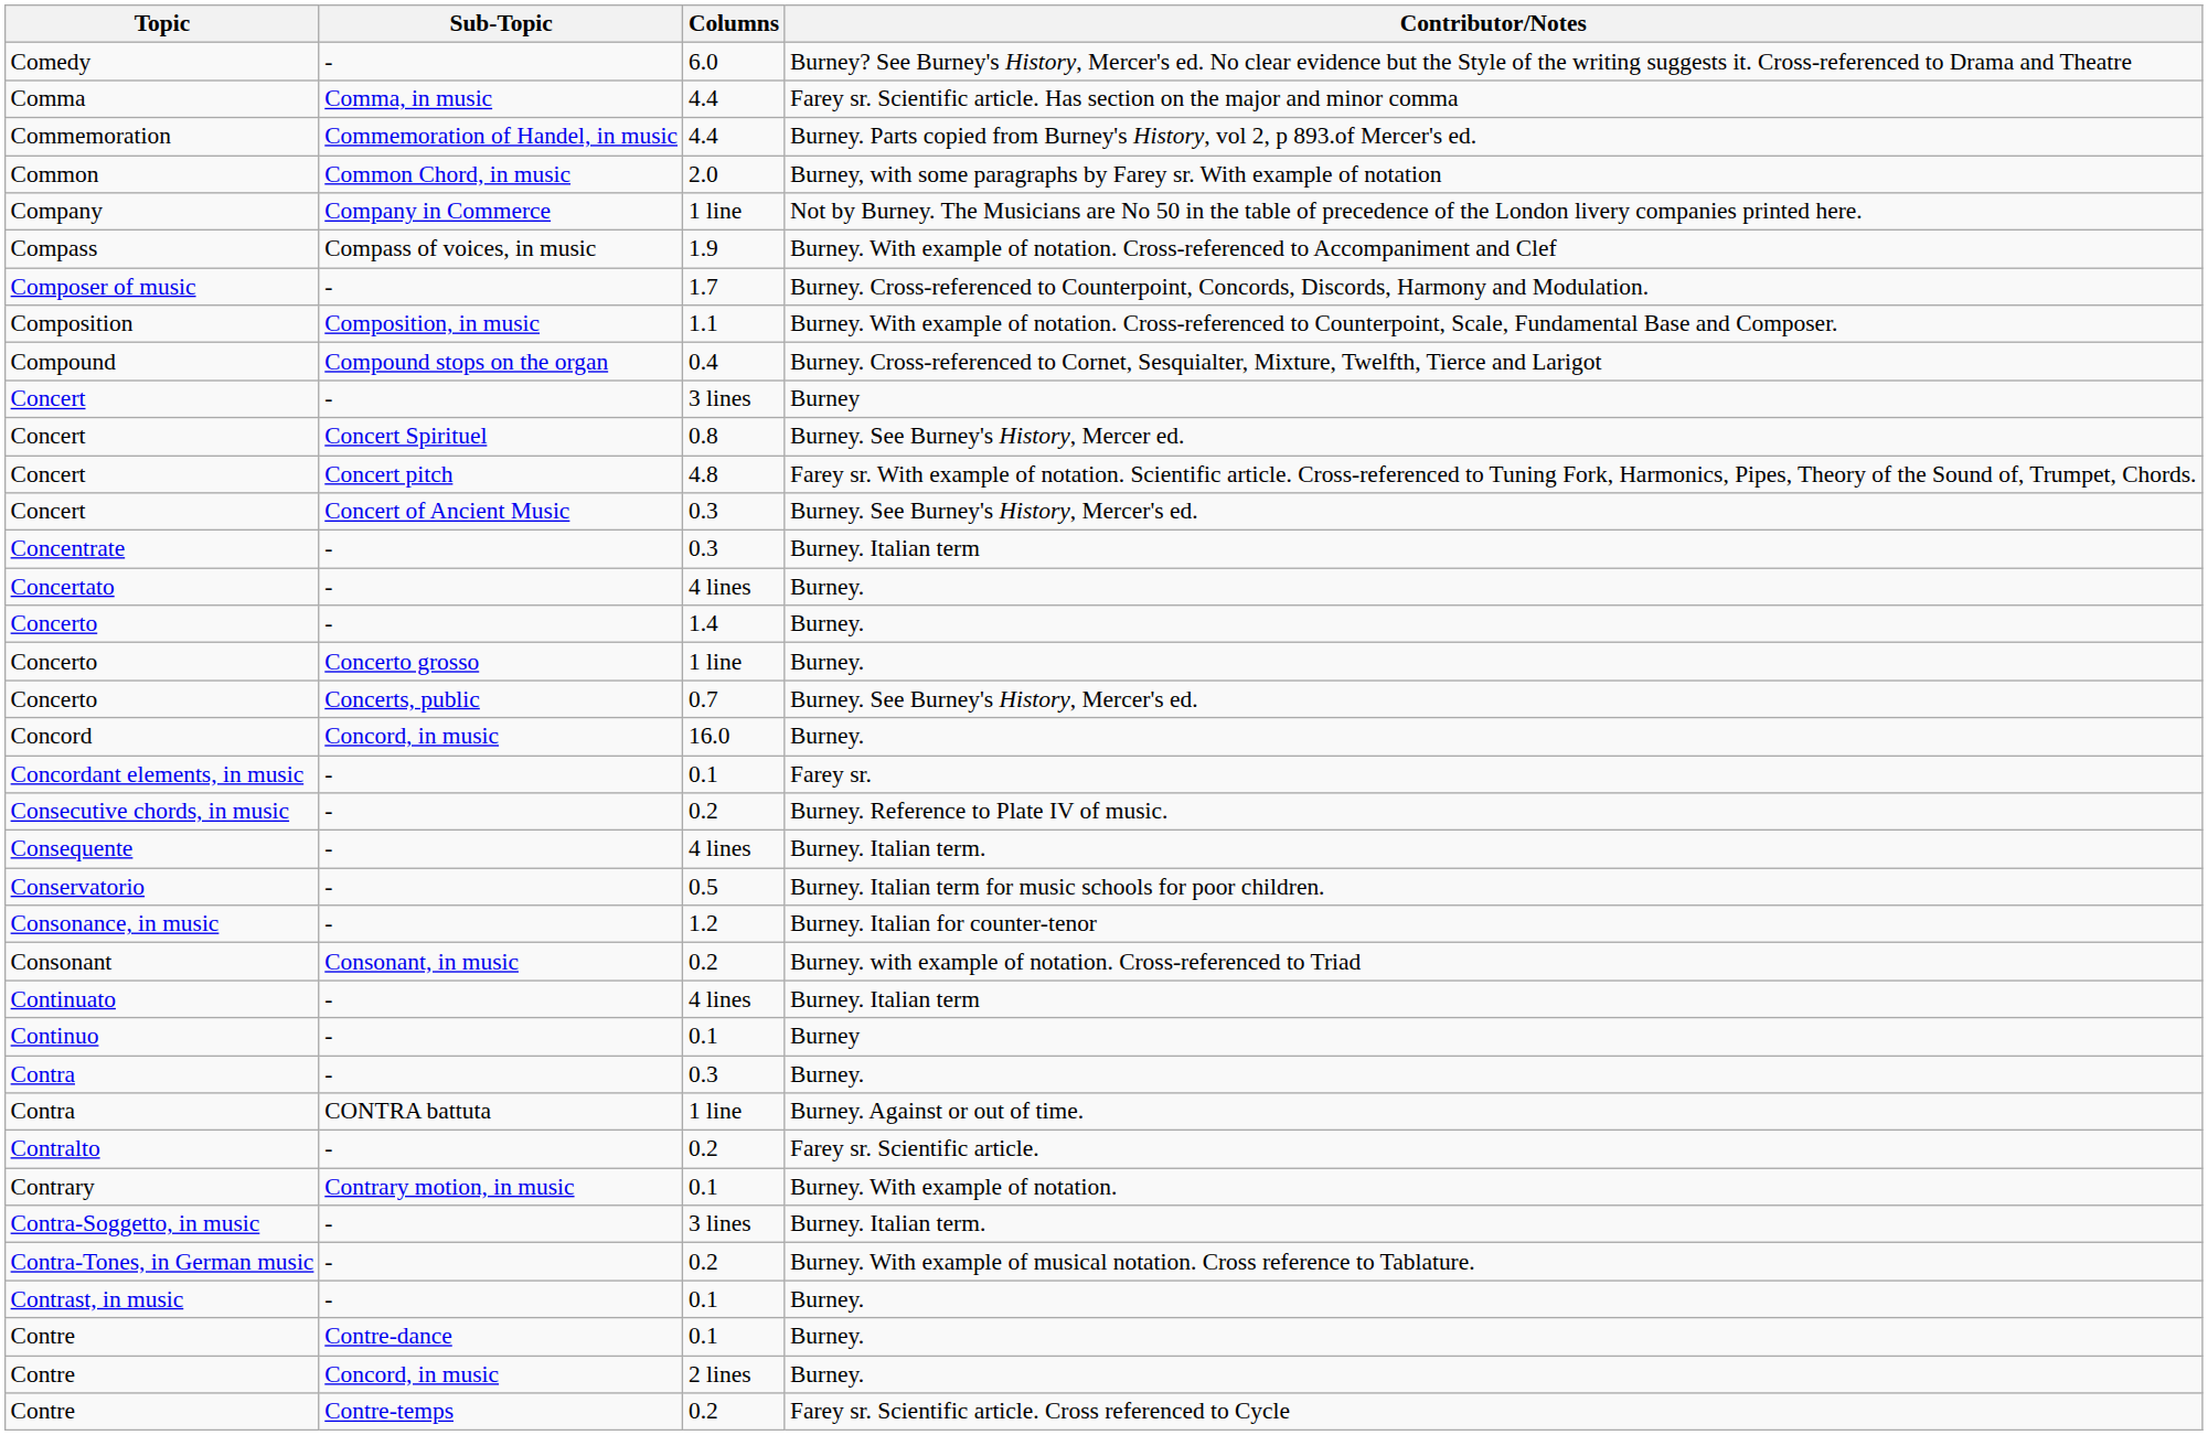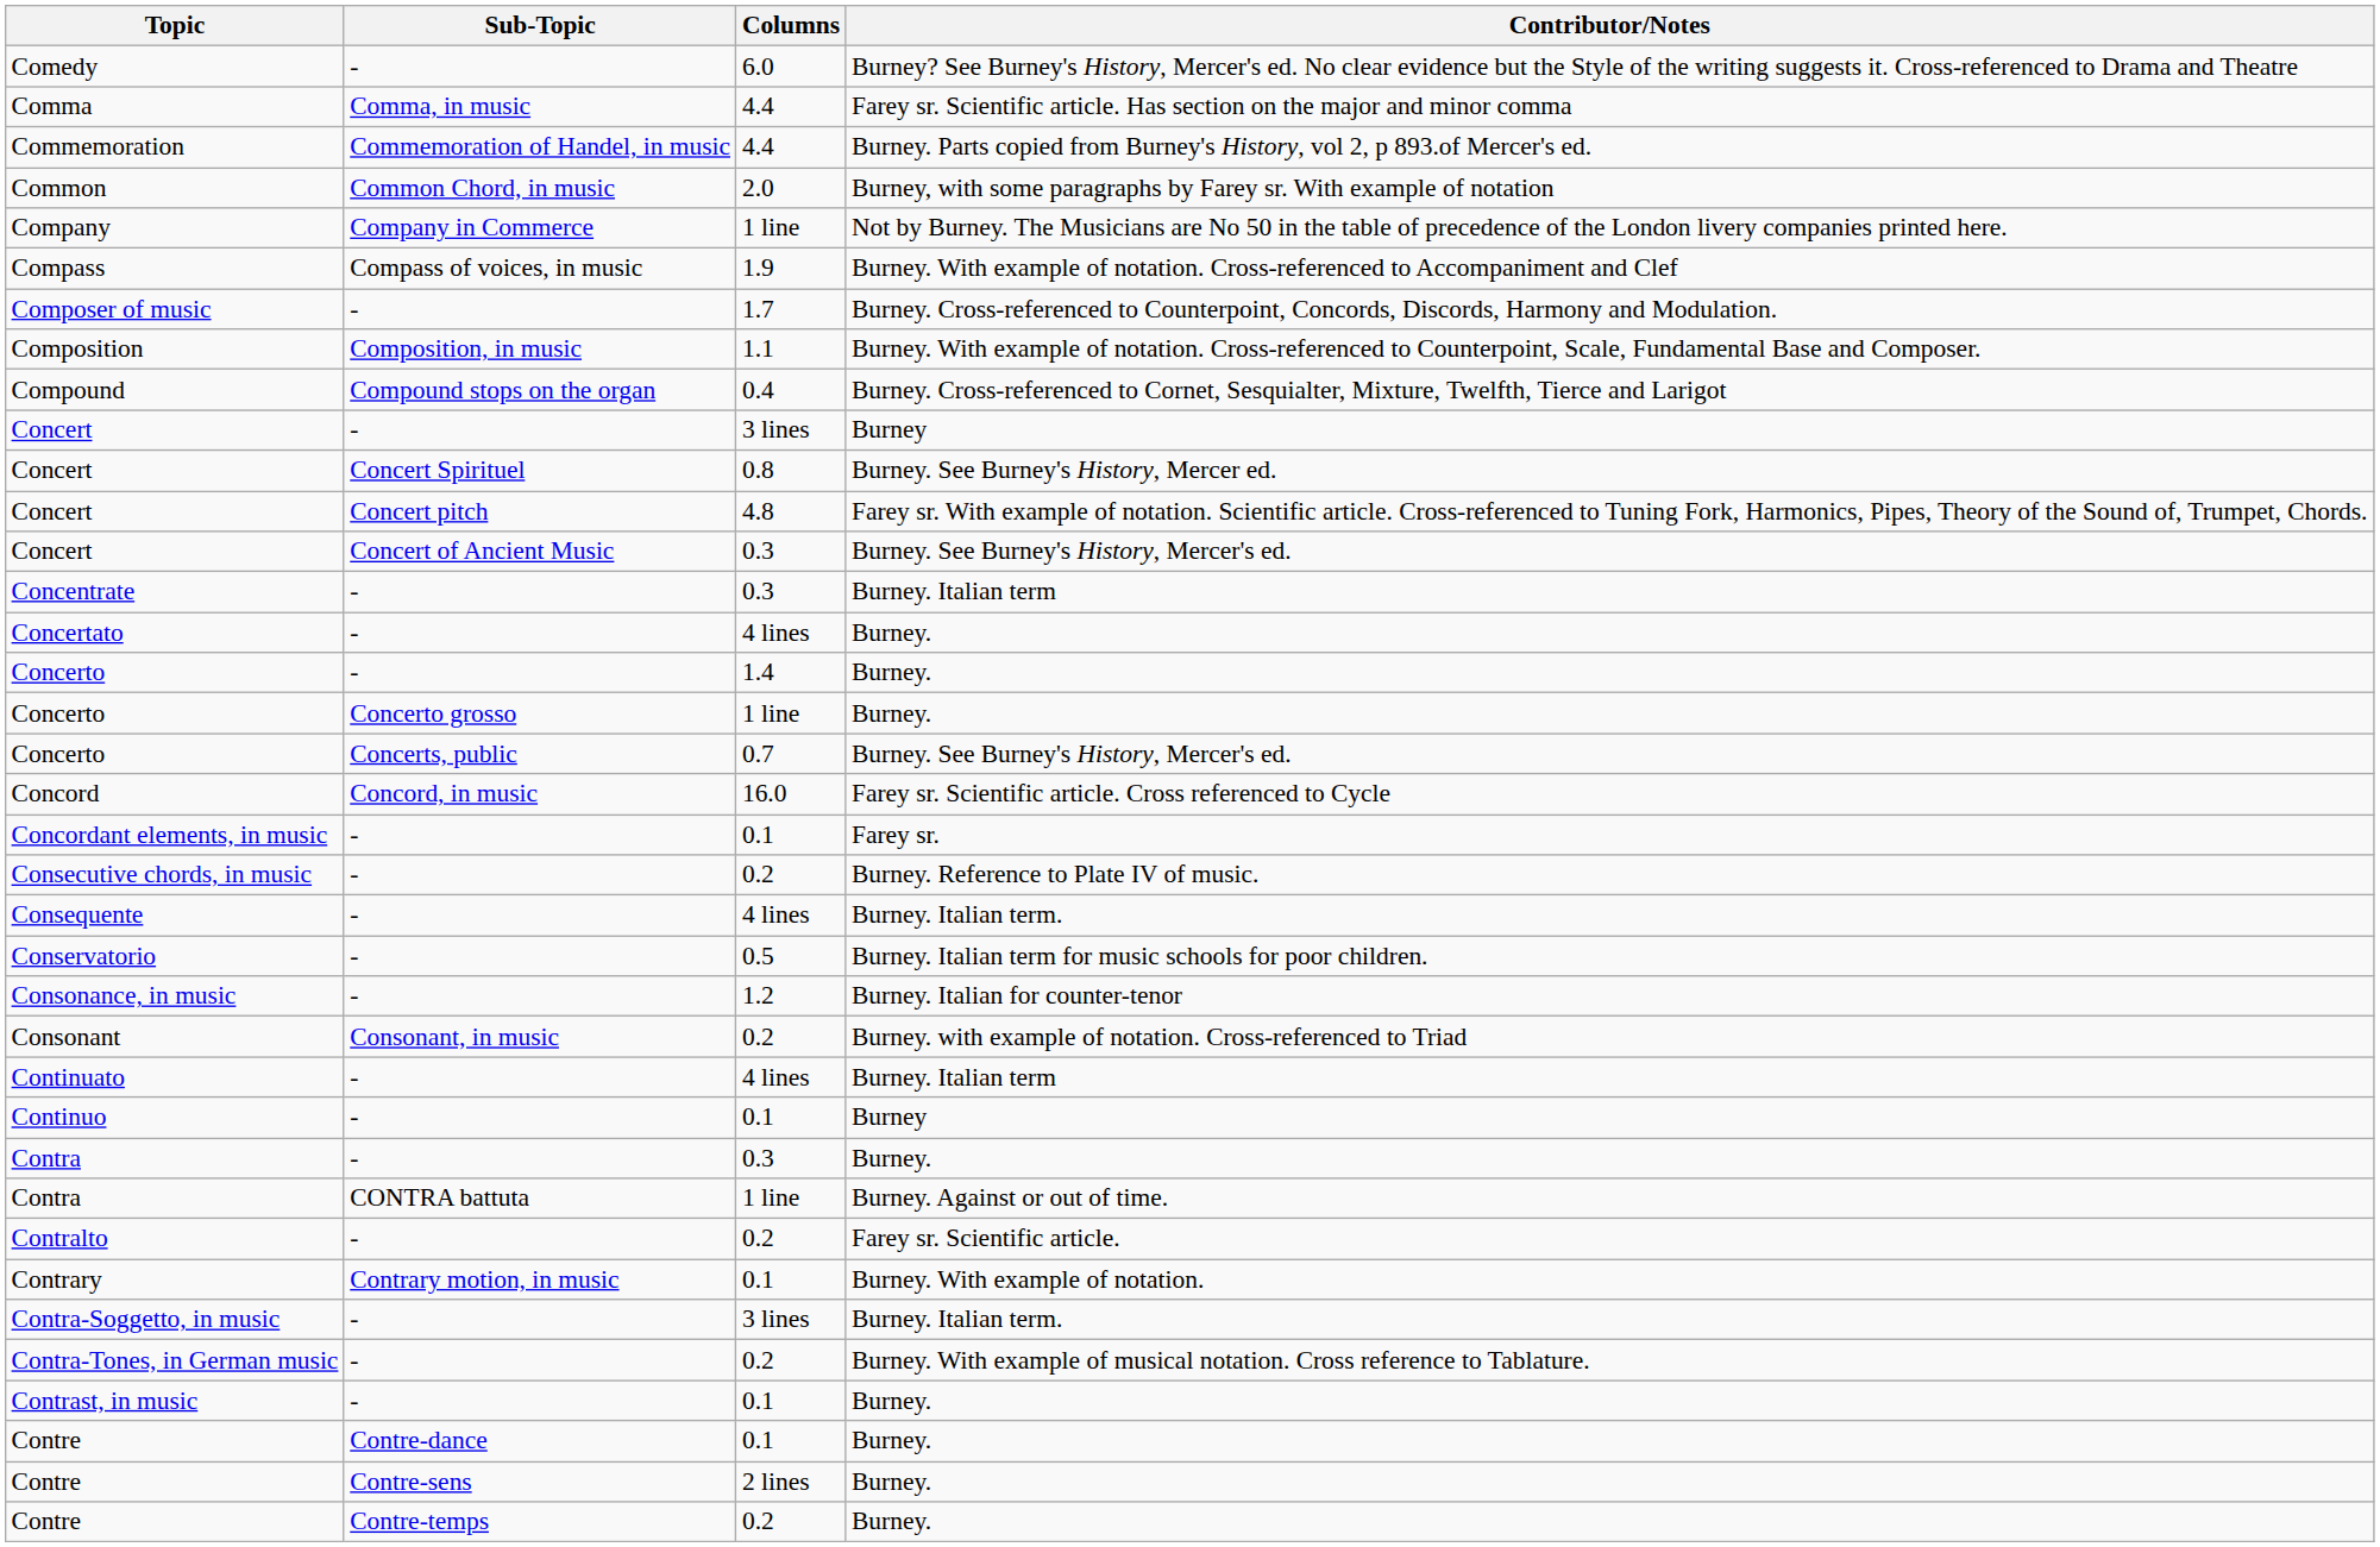 <table class="wikitable">
 <tr>
 <th>Topic</th>
 <th>Sub-Topic</th>
 <th>Columns</th>
 <th>Contributor/Notes</th>
 </tr>
 <tr>
 <td>Comedy</td>
 <td>-</td>
 <td>6.0</td>
 <td>Burney? See Burney's <em>History</em>, Mercer's ed. No clear evidence but the Style of the writing suggests it. Cross-referenced to Drama and Theatre</td>
 </tr>
 <tr>
 <td>Comma</td>
 <td><a href='#'>Comma, in music</a></td>
 <td>4.4</td>
 <td>Farey sr.  Scientific article. Has section on the major and minor comma</td>
 </tr>
 <tr>
 <td>Commemoration</td>
 <td><a href='#'>Commemoration of Handel, in music</a></td>
 <td>4.4</td>
 <td>Burney. Parts copied from Burney's <em>History</em>, vol 2, p 893.of Mercer's ed.</td>
 </tr>
 <tr>
 <td>Common</td>
 <td><a href='#'>Common Chord, in music</a></td>
 <td>2.0</td>
 <td>Burney, with some paragraphs by Farey sr. With example of notation</td>
 </tr>
 <tr>
 <td>Company</td>
 <td><a href='#'>Company in Commerce</a></td>
 <td>1 line</td>
 <td>Not by Burney. The Musicians are No 50 in the table of precedence of the London livery companies printed here.</td>
 </tr>
 <tr>
 <td>Compass</td>
 <td>Compass of voices, in music</td>
 <td>1.9</td>
 <td>Burney. With example of notation. Cross-referenced to Accompaniment and Clef</td>
 </tr>
 <tr>
 <td><a href='#'>Composer of music</a></td>
 <td>-</td>
 <td>1.7</td>
 <td>Burney. Cross-referenced to Counterpoint, Concords, Discords, Harmony and Modulation.</td>
 </tr>
 <tr>
 <td>Composition</td>
 <td><a href='#'>Composition, in music</a></td>
 <td>1.1</td>
 <td>Burney. With example of notation. Cross-referenced to Counterpoint, Scale, Fundamental Base and Composer.</td>
 </tr>
 <tr>
 <td>Compound</td>
 <td><a href='#'>Compound stops on the organ</a></td>
 <td>0.4</td>
 <td>Burney. Cross-referenced to Cornet, Sesquialter, Mixture, Twelfth, Tierce and Larigot</td>
 </tr>
 <tr>
 <td><a href='#'>Concert</a></td>
 <td>-</td>
 <td>3 lines</td>
 <td>Burney</td>
 </tr>
 <tr>
 <td>Concert</td>
 <td><a href='#'>Concert Spirituel</a></td>
 <td>0.8</td>
 <td>Burney. See Burney's <em>History</em>, Mercer ed.</td>
 </tr>
 <tr>
 <td>Concert</td>
 <td><a href='#'>Concert pitch</a></td>
 <td>4.8</td>
 <td>Farey sr. With example of notation. Scientific article. Cross-referenced to Tuning Fork, Harmonics, Pipes, Theory of the Sound of, Trumpet, Chords.</td>
 </tr>
 <tr>
 <td>Concert</td>
 <td><a href='#'>Concert of Ancient Music</a></td>
 <td>0.3</td>
 <td>Burney. See Burney's <em>History</em>, Mercer's ed.</td>
 </tr>
 <tr>
 <td><a href='#'>Concentrate</a></td>
 <td>-</td>
 <td>0.3</td>
 <td>Burney. Italian term</td>
 </tr>
 <tr>
 <td><a href='#'>Concertato</a></td>
 <td>-</td>
 <td>4 lines</td>
 <td>Burney.</td>
 </tr>
 <tr>
 <td><a href='#'>Concerto</a></td>
 <td>-</td>
 <td>1.4</td>
 <td>Burney.</td>
 </tr>
 <tr>
 <td>Concerto</td>
 <td><a href='#'>Concerto grosso</a></td>
 <td>1 line</td>
 <td>Burney.</td>
 </tr>
 <tr>
 <td>Concerto</td>
 <td><a href='#'>Concerts, public</a></td>
 <td>0.7</td>
 <td>Burney. See Burney's <em>History</em>, Mercer's ed.</td>
 </tr>
 <tr>
 <td>Concord</td>
 <td><a href='#'>Concord, in music</a></td>
 <td>16.0</td>
-<td>Burney.</td>
+<td>Farey sr. Scientific article. Cross referenced to Cycle</td>
 </tr>
 <tr>
 <td><a href='#'>Concordant elements, in music</a></td>
 <td>-</td>
 <td>0.1</td>
 <td>Farey sr.</td>
 </tr>
 <tr>
 <td><a href='#'>Consecutive chords, in music</a></td>
 <td>-</td>
 <td>0.2</td>
 <td>Burney. Reference to Plate IV of music.</td>
 </tr>
 <tr>
 <td><a href='#'>Consequente</a></td>
 <td>-</td>
 <td>4 lines</td>
 <td>Burney. Italian term.</td>
 </tr>
 <tr>
 <td><a href='#'>Conservatorio</a></td>
 <td>-</td>
 <td>0.5</td>
 <td>Burney. Italian term for music schools for poor children.</td>
 </tr>
 <tr>
 <td><a href='#'>Consonance, in music</a></td>
 <td>-</td>
 <td>1.2</td>
 <td>Burney. Italian for counter-tenor</td>
 </tr>
 <tr>
 <td>Consonant</td>
 <td><a href='#'>Consonant, in music</a></td>
 <td>0.2</td>
 <td>Burney. with example of notation. Cross-referenced to Triad</td>
 </tr>
 <tr>
 <td><a href='#'>Continuato</a></td>
 <td>-</td>
 <td>4 lines</td>
 <td>Burney. Italian term</td>
 </tr>
 <tr>
 <td><a href='#'>Continuo</a></td>
 <td>-</td>
 <td>0.1</td>
 <td>Burney</td>
 </tr>
 <tr>
 <td><a href='#'>Contra</a></td>
 <td>-</td>
 <td>0.3</td>
 <td>Burney.</td>
 </tr>
 <tr>
 <td>Contra</td>
 <td>CONTRA battuta</td>
 <td>1 line</td>
 <td>Burney. Against or out of time.</td>
 </tr>
 <tr>
 <td><a href='#'>Contralto</a></td>
 <td>-</td>
 <td>0.2</td>
 <td>Farey sr. Scientific article.</td>
 </tr>
 <tr>
 <td>Contrary</td>
 <td><a href='#'>Contrary motion, in music</a></td>
 <td>0.1</td>
 <td>Burney. With example of notation.</td>
 </tr>
 <tr>
 <td><a href='#'>Contra-Soggetto, in music</a></td>
 <td>-</td>
 <td>3 lines</td>
 <td>Burney. Italian term.</td>
 </tr>
 <tr>
 <td><a href='#'>Contra-Tones, in German music</a></td>
 <td>-</td>
 <td>0.2</td>
 <td>Burney. With example of musical notation. Cross reference to Tablature.</td>
 </tr>
 <tr>
 <td><a href='#'>Contrast, in music</a></td>
 <td>-</td>
 <td>0.1</td>
 <td>Burney.</td>
 </tr>
 <tr>
 <td>Contre</td>
 <td><a href='#'>Contre-dance</a></td>
 <td>0.1</td>
 <td>Burney.</td>
 </tr>
 <tr>
 <td>Contre</td>
-<td><a href='#'>Concord, in music</a></td>
+<td><a href='#'>Contre-sens</a></td>
 <td>2 lines</td>
 <td>Burney.</td>
 </tr>
 <tr>
 <td>Contre</td>
 <td><a href='#'>Contre-temps</a></td>
 <td>0.2</td>
-<td>Farey sr. Scientific article. Cross referenced to Cycle</td>
+<td>Burney.</td>
 </tr>
 </table>
